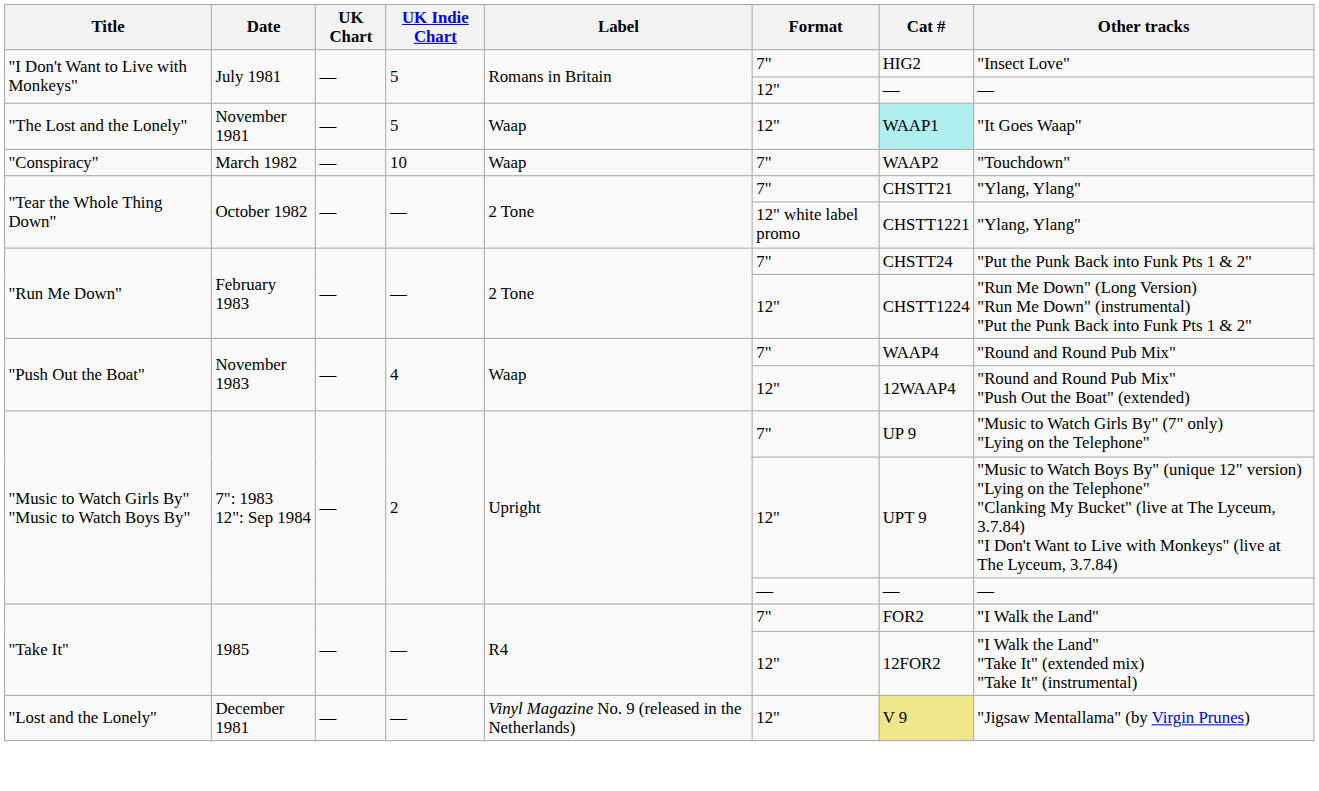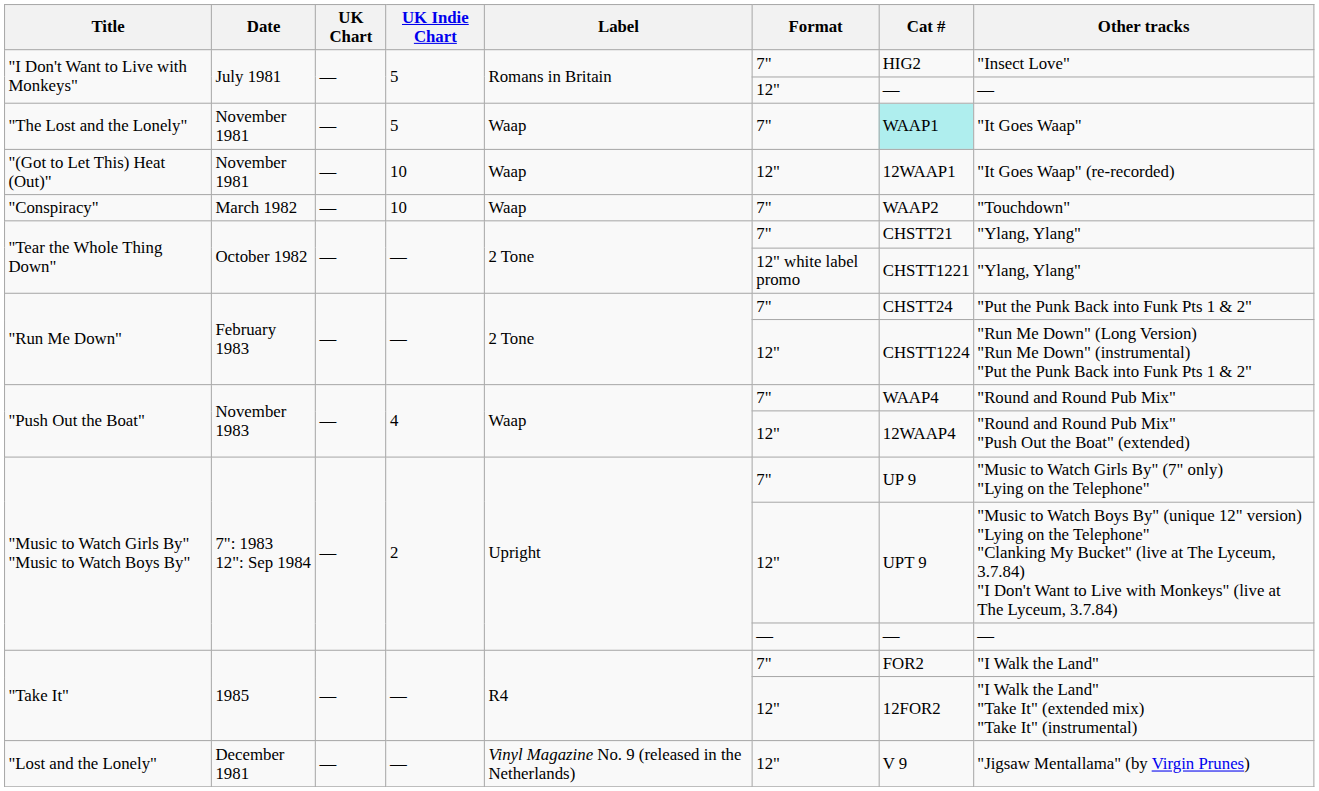 <table class="wikitable">
 <tr>
 <th>Title</th>
 <th>Date</th>
 <th>UK Chart</th>
 <th><a href='#'>UK Indie Chart</a></th>
 <th>Label</th>
 <th>Format</th>
 <th>Cat #</th>
 <th>Other tracks</th>
 </tr>
 <tr>
 <td rowspan="2">"I Don't Want to Live with Monkeys"</td>
 <td rowspan="2">July 1981</td>
 <td rowspan="2">—</td>
 <td rowspan="2">5</td>
 <td rowspan="2">Romans in Britain</td>
 <td>7"</td>
 <td>HIG2</td>
 <td>"Insect Love"</td>
 </tr>
 <tr>
 <td>12"</td>
 <td>—</td>
 <td>—</td>
 </tr>
 <tr>
 <td>"The Lost and the Lonely"</td>
 <td>November 1981</td>
 <td>—</td>
 <td>5</td>
 <td>Waap</td>
-<td>12"</td>
+<td>7"</td>
 <td style="background: paleturquoise;">WAAP1</td>
 <td>"It Goes Waap"</td>
+</tr>
+<tr>
+<td>"(Got to Let This) Heat (Out)"</td>
+<td>November 1981</td>
+<td>—</td>
+<td>10</td>
+<td>Waap</td>
+<td>12"</td>
+<td>12WAAP1</td>
+<td>"It Goes Waap" (re-recorded)</td>
 </tr>
 <tr>
 <td>"Conspiracy"</td>
 <td>March 1982</td>
 <td>—</td>
 <td>10</td>
 <td>Waap</td>
 <td>7"</td>
 <td>WAAP2</td>
 <td>"Touchdown"</td>
 </tr>
 <tr>
 <td rowspan="2">"Tear the Whole Thing Down"</td>
 <td rowspan="2">October 1982</td>
 <td rowspan="2">—</td>
 <td rowspan="2">—</td>
 <td rowspan="2">2 Tone</td>
 <td>7"</td>
 <td>CHSTT21</td>
 <td>"Ylang, Ylang"</td>
 </tr>
 <tr>
 <td>12" white label promo</td>
 <td>CHSTT1221</td>
 <td>"Ylang, Ylang"</td>
 </tr>
 <tr>
 <td rowspan="2">"Run Me Down"</td>
 <td rowspan="2">February 1983</td>
 <td rowspan="2">—</td>
 <td rowspan="2">—</td>
 <td rowspan="2">2 Tone</td>
 <td>7"</td>
 <td>CHSTT24</td>
 <td>"Put the Punk Back into Funk Pts 1 & 2"</td>
 </tr>
 <tr>
 <td>12"</td>
 <td>CHSTT1224</td>
 <td>"Run Me Down" (Long Version)<br>"Run Me Down" (instrumental)<br>"Put the Punk Back into Funk Pts 1 & 2"</td>
 </tr>
 <tr>
 <td rowspan="2">"Push Out the Boat"</td>
 <td rowspan="2">November 1983</td>
 <td rowspan="2">—</td>
 <td rowspan="2">4</td>
 <td rowspan="2">Waap</td>
 <td>7"</td>
 <td>WAAP4</td>
 <td>"Round and Round Pub Mix"</td>
 </tr>
 <tr>
 <td>12"</td>
 <td>12WAAP4</td>
 <td>"Round and Round Pub Mix" <br>"Push Out the Boat" (extended)</td>
 </tr>
 <tr>
 <td rowspan="3">"Music to Watch Girls By" <br>"Music to Watch Boys By"</td>
 <td rowspan="3">7": 1983 <br>12": Sep 1984</td>
 <td rowspan="3">—</td>
 <td rowspan="3">2</td>
 <td rowspan="3">Upright</td>
 <td>7"</td>
 <td>UP 9</td>
 <td>"Music to Watch Girls By" (7" only)<br>"Lying on the Telephone"</td>
 </tr>
 <tr>
 <td>12"</td>
 <td>UPT 9</td>
 <td>"Music to Watch Boys By" (unique 12" version)<br>"Lying on the Telephone"<br>"Clanking My Bucket" (live at The Lyceum, 3.7.84)<br>"I Don't Want to Live with Monkeys" (live at The Lyceum, 3.7.84)</td>
 </tr>
 <tr>
 <td>—</td>
 <td>—</td>
 <td>—</td>
 </tr>
 <tr>
 <td rowspan="2">"Take It"</td>
 <td rowspan="2">1985</td>
 <td rowspan="2">—</td>
 <td rowspan="2">—</td>
 <td rowspan="2">R4</td>
 <td>7"</td>
 <td>FOR2</td>
 <td>"I Walk the Land"</td>
 </tr>
 <tr>
 <td>12"</td>
 <td>12FOR2</td>
 <td>"I Walk the Land"<br>"Take It" (extended mix)<br>"Take It" (instrumental)</td>
 </tr>
 <tr>
 <td rowspan="2">"Lost and the Lonely"</td>
 <td rowspan="2">December 1981</td>
 <td rowspan="2">—</td>
 <td rowspan="2">—</td>
 <td rowspan="2"><em>Vinyl Magazine</em> No. 9 (released in the Netherlands)</td>
 <td>12"</td>
-<td style="background: khaki;">V 9</td>
+<td>V 9</td>
 <td>"Jigsaw Mentallama" (by <a href='#'>Virgin Prunes</a>)</td>
 </tr>
 </table>
